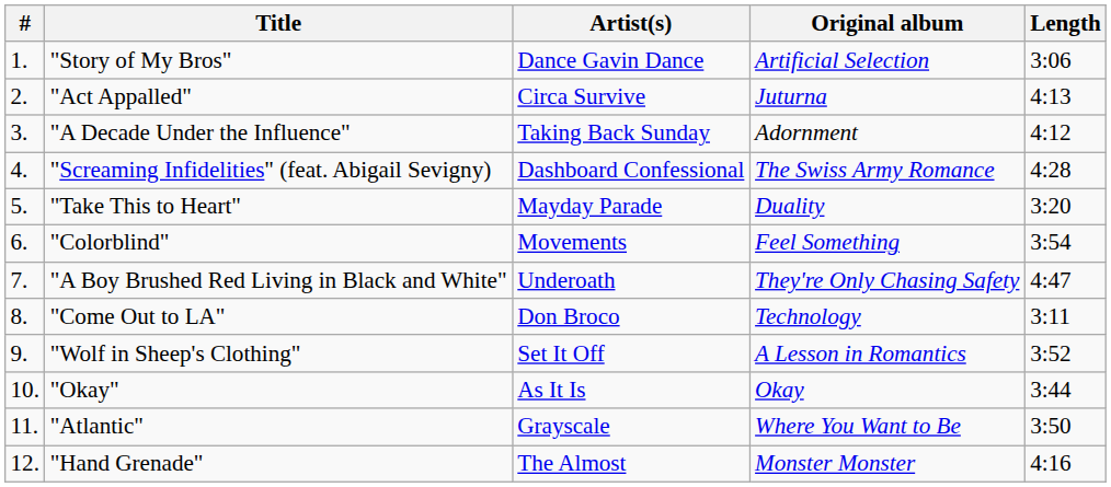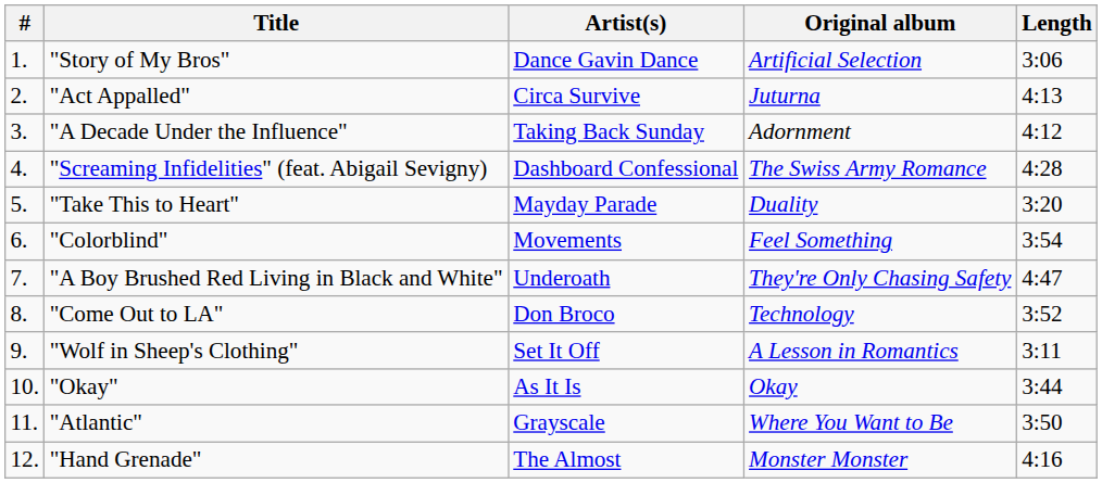 <table class="wikitable" border="1">
 <tr>
 <th>#</th>
 <th>Title</th>
 <th>Artist(s)</th>
 <th>Original album</th>
 <th>Length</th>
 </tr>
 <tr>
 <td>1.</td>
 <td>"Story of My Bros"</td>
 <td><a href='#'>Dance Gavin Dance</a></td>
 <td><em><a href='#'>Artificial Selection</a></em></td>
 <td>3:06</td>
 </tr>
 <tr>
 <td>2.</td>
 <td>"Act Appalled"</td>
 <td><a href='#'>Circa Survive</a></td>
 <td><em><a href='#'>Juturna</a></em></td>
 <td>4:13</td>
 </tr>
 <tr>
 <td>3.</td>
 <td>"A Decade Under the Influence"</td>
 <td><a href='#'>Taking Back Sunday</a></td>
 <td><em>Adornment</em></td>
 <td>4:12</td>
 </tr>
 <tr>
 <td>4.</td>
 <td>"<a href='#'>Screaming Infidelities</a>" (feat. Abigail Sevigny)</td>
 <td><a href='#'>Dashboard Confessional</a></td>
 <td><em><a href='#'>The Swiss Army Romance</a></em></td>
 <td>4:28</td>
 </tr>
 <tr>
 <td>5.</td>
 <td>"Take This to Heart"</td>
 <td><a href='#'>Mayday Parade</a></td>
 <td><em><a href='#'>Duality</a></em></td>
 <td>3:20</td>
 </tr>
 <tr>
 <td>6.</td>
 <td>"Colorblind"</td>
 <td><a href='#'>Movements</a></td>
 <td><em><a href='#'>Feel Something</a></em></td>
 <td>3:54</td>
 </tr>
 <tr>
 <td>7.</td>
 <td>"A Boy Brushed Red Living in Black and White"</td>
 <td><a href='#'>Underoath</a></td>
 <td><em><a href='#'>They're Only Chasing Safety</a></em></td>
 <td>4:47</td>
 </tr>
 <tr>
 <td>8.</td>
 <td>"Come Out to LA"</td>
 <td><a href='#'>Don Broco</a></td>
 <td><em><a href='#'>Technology</a></em></td>
-<td>3:11</td>
+<td>3:52</td>
 </tr>
 <tr>
 <td>9.</td>
 <td>"Wolf in Sheep's Clothing"</td>
 <td><a href='#'>Set It Off</a></td>
 <td><em><a href='#'>A Lesson in Romantics</a></em></td>
-<td>3:52</td>
+<td>3:11</td>
 </tr>
 <tr>
 <td>10.</td>
 <td>"Okay"</td>
 <td><a href='#'>As It Is</a></td>
 <td><em><a href='#'>Okay</a></em></td>
 <td>3:44</td>
 </tr>
 <tr>
 <td>11.</td>
 <td>"Atlantic"</td>
 <td><a href='#'>Grayscale</a></td>
 <td><em><a href='#'>Where You Want to Be</a></em></td>
 <td>3:50</td>
 </tr>
 <tr>
 <td>12.</td>
 <td>"Hand Grenade"</td>
 <td><a href='#'>The Almost</a></td>
 <td><em><a href='#'>Monster Monster</a></em></td>
 <td>4:16</td>
 </tr>
 </table>
